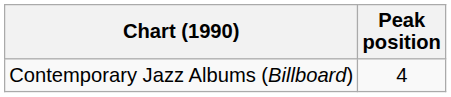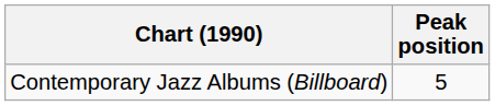 <table class="wikitable">
 <tr>
 <th>Chart (1990)</th>
 <th>Peak<br>position</th>
 </tr>
 <tr>
 <td>Contemporary Jazz Albums (<em>Billboard</em>)</td>
-<td align="center">4</td>
+<td align="center">5</td>
 </tr>
 </table>
